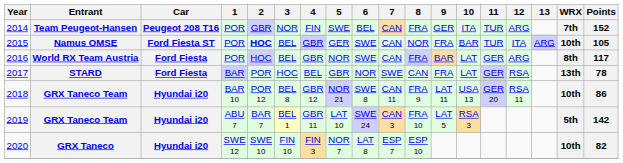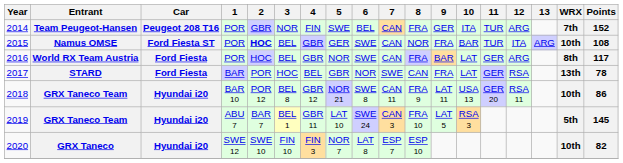 <table class="wikitable" border="1" style="text-align:center; font-size:90%;">
 <tr valign="top">
 <th>Year</th>
 <th>Entrant</th>
 <th>Car</th>
 <th>1</th>
 <th>2</th>
 <th>3</th>
 <th>4</th>
 <th>5</th>
 <th>6</th>
 <th>7</th>
 <th>8</th>
 <th>9</th>
 <th>10</th>
 <th>11</th>
 <th>12</th>
 <th>13</th>
 <th>WRX</th>
 <th>Points</th>
 </tr>
 <tr>
 <td><a href='#'>2014</a></td>
 <th><a href='#'>Team Peugeot-Hansen</a></th>
 <th><a href='#'>Peugeot 208 T16</a></th>
 <td style="background:#DFFFDF;"><a href='#'>POR</a><br></td>
 <td style="background:#CFCFFF;"><a href='#'>GBR</a><br></td>
 <td style="background:#DFFFDF;"><a href='#'>NOR</a><br></td>
 <td style="background:#DFFFDF;"><a href='#'>FIN</a><br></td>
 <td style="background:#DFFFDF;"><a href='#'>SWE</a><br></td>
 <td style="background:#DFFFDF;"><a href='#'>BEL</a><br></td>
 <td style="background:#FFDF9F;"><a href='#'>CAN</a><br></td>
 <td style="background:#DFFFDF;"><a href='#'>FRA</a><br></td>
 <td style="background:#DFFFDF;"><a href='#'>GER</a><br></td>
 <td style="background:#DFFFDF;"><a href='#'>ITA</a><br></td>
 <td style="background:#DFFFDF;"><a href='#'>TUR</a><br></td>
 <td style="background:#DFFFDF;"><a href='#'>ARG</a><br></td>
 <td></td>
 <th>7th</th>
 <th>152</th>
 </tr>
 <tr>
 <td><a href='#'>2015</a></td>
 <th><a href='#'>Namus OMSE</a></th>
 <th><a href='#'>Ford Fiesta ST</a></th>
 <td style="background:#DFFFDF;"><a href='#'>POR</a><br></td>
 <td style="background:#DFFFDF;"><strong><a href='#'>HOC</a><br></strong></td>
 <td style="background:#DFFFDF;"><a href='#'>BEL</a><br></td>
 <td style="background:#CFCFFF;"><a href='#'>GBR</a><br></td>
 <td style="background:#DFFFDF;"><a href='#'>GER</a><br></td>
 <td style="background:#DFFFDF;"><a href='#'>SWE</a><br></td>
 <td style="background:#DFFFDF;"><a href='#'>CAN</a><br></td>
 <td style="background:#DFFFDF;"><a href='#'>NOR</a><br></td>
 <td style="background:#DFFFDF;"><a href='#'>FRA</a><br></td>
 <td style="background:#DFFFDF;"><a href='#'>BAR</a><br></td>
 <td style="background:#DFFFDF;"><a href='#'>TUR</a><br></td>
 <td style="background:#DFFFDF;"><a href='#'>ITA</a><br></td>
 <td style="background:#CFCFFF;"><a href='#'>ARG</a><br></td>
 <th>10th</th>
-<th>105</th>
+<th>108</th>
 </tr>
 <tr>
 <td><a href='#'>2016</a></td>
 <th><a href='#'>World RX Team Austria</a></th>
 <th><a href='#'>Ford Fiesta</a></th>
 <td style="background:#DFFFDF;"><a href='#'>POR</a><br></td>
 <td style="background:#CFCFFF;"><a href='#'>HOC</a><br></td>
 <td style="background:#DFFFDF;"><a href='#'>BEL</a><br></td>
 <td style="background:#DFFFDF;"><a href='#'>GBR</a><br></td>
 <td style="background:#DFFFDF;"><a href='#'>NOR</a><br></td>
 <td style="background:#DFFFDF;"><a href='#'>SWE</a><br></td>
 <td style="background:#DFFFDF;"><a href='#'>CAN</a><br></td>
 <td style="background:#CFCFFF;"><a href='#'>FRA</a><br></td>
 <td style="background:#FFDF9F;"><a href='#'>BAR</a><br></td>
 <td style="background:#DFFFDF;"><a href='#'>LAT</a><br></td>
 <td style="background:#DFFFDF;"><a href='#'>GER</a><br></td>
 <td style="background:#DFFFDF;"><a href='#'>ARG</a><br></td>
 <td></td>
 <th>8th</th>
 <th>117</th>
 </tr>
 <tr>
 <td><a href='#'>2017</a></td>
 <th><a href='#'>STARD</a></th>
 <th><a href='#'>Ford Fiesta</a></th>
 <td style="background:#CFCFFF;"><a href='#'>BAR</a><br></td>
 <td style="background:#DFFFDF;"><a href='#'>POR</a><br></td>
 <td style="background:#DFFFDF;"><a href='#'>HOC</a><br></td>
 <td style="background:#DFFFDF;"><a href='#'>BEL</a><br></td>
 <td style="background:#DFFFDF;"><a href='#'>GBR</a><br></td>
 <td style="background:#DFFFDF;"><a href='#'>NOR</a><br></td>
 <td style="background:#DFFFDF;"><a href='#'>SWE</a><br></td>
 <td style="background:#DFFFDF;"><a href='#'>CAN</a><br></td>
 <td style="background:#DFFFDF;"><a href='#'>FRA</a><br></td>
 <td style="background:#DFFFDF;"><a href='#'>LAT</a><br></td>
 <td style="background:#CFCFFF;"><a href='#'>GER</a><br></td>
 <td style="background:#DFFFDF;"><a href='#'>RSA</a><br></td>
 <td></td>
 <th>13th</th>
 <th>78</th>
 </tr>
 <tr>
 <td><a href='#'>2018</a></td>
 <th><a href='#'>GRX Taneco Team</a></th>
 <th><a href='#'>Hyundai i20</a></th>
 <td style="background:#DFFFDF;"><a href='#'>BAR</a><br><small>10</small></td>
 <td style="background:#DFFFDF;"><a href='#'>POR</a><br><small>12</small></td>
 <td style="background:#DFFFDF;"><a href='#'>BEL</a><br><small>8</small></td>
 <td style="background:#DFFFDF;"><a href='#'>GBR</a><br><small>12</small></td>
 <td style="background:#CFCFFF;"><a href='#'>NOR</a><br><small>21</small></td>
 <td style="background:#DFFFDF;"><a href='#'>SWE</a><br><small>8</small></td>
 <td style="background:#DFFFDF;"><a href='#'>CAN</a><br><small>11</small></td>
 <td style="background:#DFFFDF;"><a href='#'>FRA</a><br><small>9</small></td>
 <td style="background:#DFFFDF;"><a href='#'>LAT</a><br><small>11</small></td>
 <td style="background:#DFFFDF;"><a href='#'>USA</a><br><small>13</small></td>
 <td style="background:#CFCFFF;"><a href='#'>GER</a><br><small>20</small></td>
 <td style="background:#DFFFDF;"><a href='#'>RSA</a><br><small>11</small></td>
 <td></td>
 <th>10th</th>
 <th>86</th>
 </tr>
 <tr>
 <td><a href='#'>2019</a></td>
 <th><a href='#'>GRX Taneco Team</a></th>
 <th><a href='#'>Hyundai i20</a></th>
 <td style="background:#DFFFDF;"><a href='#'>ABU</a><br><small>7</small></td>
 <td style="background:#DFFFDF;"><a href='#'>BAR</a><br><small>7</small></td>
 <td style="background:#FFFFBF;"><a href='#'>BEL</a><br><small>1</small></td>
 <td style="background:#DFFFDF;"><a href='#'>GBR</a><br><small>11</small></td>
 <td style="background:#DFFFDF;"><a href='#'>LAT</a><br><small>10</small></td>
 <td style="background:#CFCFFF;"><a href='#'>SWE</a><br><small>24</small></td>
 <td style="background:#FFDF9F;"><a href='#'>CAN</a><br><small>3</small></td>
 <td style="background:#DFFFDF;"><a href='#'>FRA</a><br><small>10</small></td>
 <td style="background:#DFFFDF;"><a href='#'>LAT</a><br><small>5</small></td>
 <td style="background:#FFDF9F;"><a href='#'>RSA</a><br><small>3</small></td>
 <td></td>
 <td></td>
 <td></td>
 <th>5th</th>
-<th>142</th>
+<th>145</th>
 </tr>
 <tr>
 <td><a href='#'>2020</a></td>
 <th><a href='#'>GRX Taneco</a></th>
 <th><a href='#'>Hyundai i20</a></th>
 <td style="background:#DFFFDF;"><a href='#'>SWE</a><br><small>12</small></td>
 <td style="background:#DFFFDF;"><a href='#'>SWE</a><br><small>10</small></td>
 <td style="background:#DFFFDF;"><a href='#'>FIN</a><br><small>10</small></td>
 <td style="background:#FFDF9F;"><a href='#'>FIN</a><br><small>3</small></td>
 <td style="background:#DFFFDF;"><a href='#'>NOR</a><br><small>7</small></td>
 <td style="background:#DFFFDF;"><a href='#'>LAT</a><br><small>8</small></td>
 <td style="background:#DFFFDF;"><a href='#'>ESP</a><br><small>7</small></td>
 <td style="background:#DFFFDF;"><a href='#'>ESP</a><br><small>10</small></td>
 <td></td>
 <td></td>
 <td></td>
 <td></td>
 <td></td>
 <th>10th</th>
 <th>82</th>
 </tr>
 <tr>
 </tr>
 </table>
